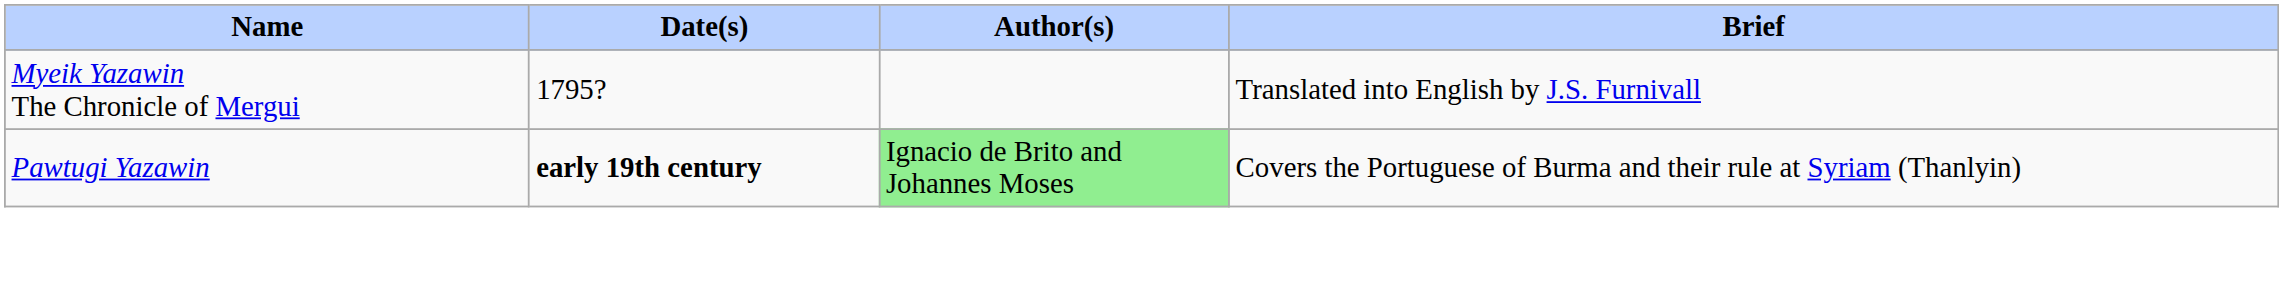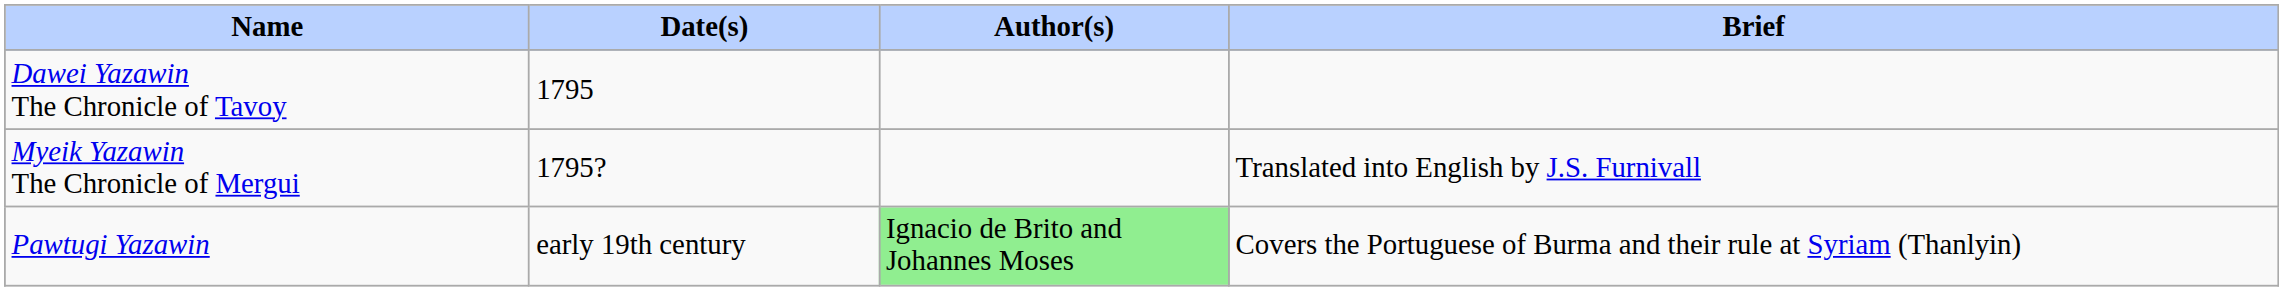 <table width=100% class="wikitable sortable" border="1">
 <tr>
 <th style="background-color:#B9D1FF" width=15%>Name</th>
 <th style="background-color:#B9D1FF" width=10%>Date(s)</th>
 <th style="background-color:#B9D1FF" width=10%>Author(s)</th>
 <th style="background-color:#B9D1FF" width=30%>Brief</th>
+</tr>
+<tr>
+<td><em><a href='#'>Dawei Yazawin</a></em> <br> The Chronicle of <a href='#'>Tavoy</a></td>
+<td>1795</td>
+<td></td>
+<td></td>
 </tr>
 <tr>
 <td><em><a href='#'>Myeik Yazawin</a></em> <br> The Chronicle of <a href='#'>Mergui</a></td>
 <td>1795?</td>
 <td></td>
 <td>Translated into English by <a href='#'>J.S. Furnivall</a></td>
 </tr>
 <tr>
 <td><em><a href='#'>Pawtugi Yazawin</a></em></td>
-<td><strong>early 19th century</strong></td>
+<td>early 19th century</td>
 <td style="background: lightgreen;">Ignacio de Brito and Johannes Moses</td>
 <td>Covers the Portuguese of Burma and their rule at <a href='#'>Syriam</a> (Thanlyin)</td>
 </tr>
 </table>
